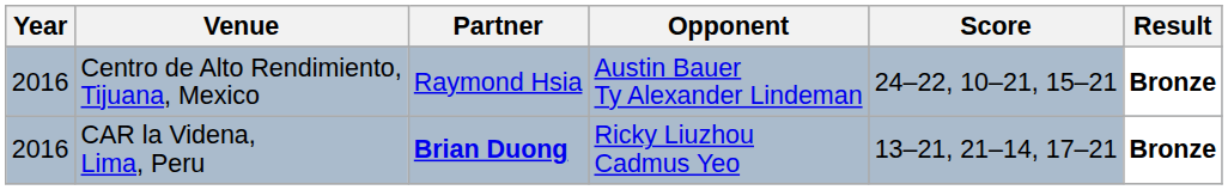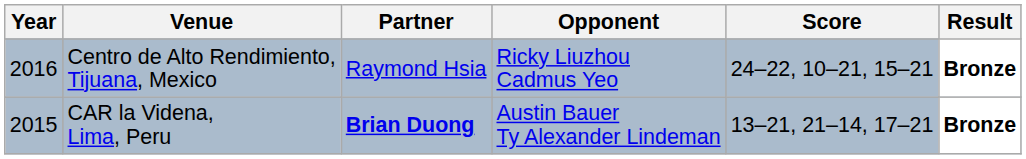 <table class="sortable wikitable" style="font-size: 90%;">
 <tr>
 <th>Year</th>
 <th>Venue</th>
 <th>Partner</th>
 <th>Opponent</th>
 <th>Score</th>
 <th>Result</th>
 </tr>
 <tr style="background:#AABBCC">
 <td align="center">2016</td>
 <td align="left">Centro de Alto Rendimiento,<br><a href='#'>Tijuana</a>, Mexico</td>
 <td align="left"> <a href='#'>Raymond Hsia</a></td>
-<td align="left"> <a href='#'>Austin Bauer</a><br> <a href='#'>Ty Alexander Lindeman</a></td>
+<td align="left"> <a href='#'>Ricky Liuzhou</a><br> <a href='#'>Cadmus Yeo</a></td>
 <td align="left">24–22, 10–21, 15–21</td>
 <td style="text-align:left; background:white"> <strong>Bronze</strong></td>
 </tr>
 <tr style="background:#AABBCC">
-<td align="center">2016</td>
+<td align="center">2015</td>
 <td align="left">CAR la Videna,<br><a href='#'>Lima</a>, Peru</td>
 <td align="left"><strong> <a href='#'>Brian Duong</a></strong></td>
-<td align="left"> <a href='#'>Ricky Liuzhou</a><br> <a href='#'>Cadmus Yeo</a></td>
+<td align="left"> <a href='#'>Austin Bauer</a><br> <a href='#'>Ty Alexander Lindeman</a></td>
 <td align="left">13–21, 21–14, 17–21</td>
 <td style="text-align:left; background:white"> <strong>Bronze</strong></td>
 </tr>
 </table>
